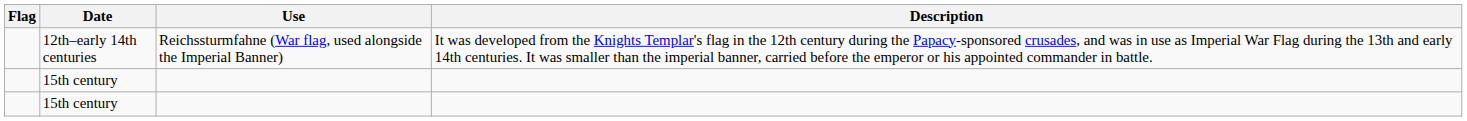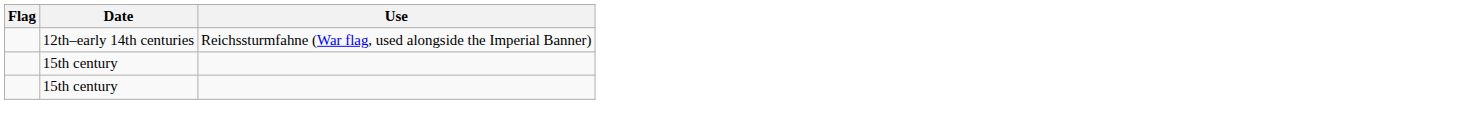 <table class="wikitable">
 <tr>
 <th scope="col">Flag</th>
 <th scope="col">Date</th>
 <th scope="col">Use</th>
-<th scope="col">Description</th>
 </tr>
 <tr>
 <td></td>
 <td>12th–early 14th centuries</td>
 <td>Reichssturmfahne (<a href='#'>War flag</a>, used alongside the Imperial Banner)</td>
-<td>It was developed from the <a href='#'>Knights Templar</a>'s flag in the 12th century during the <a href='#'>Papacy</a>-sponsored <a href='#'>crusades</a>, and was in use as Imperial War Flag during the 13th and early 14th centuries. It was smaller than the imperial banner, carried before the emperor or his appointed commander in battle.</td>
 </tr>
 <tr>
 <td></td>
 <td>15th century</td>
 <td><em></em></td>
-<td></td>
 </tr>
 <tr>
 <td></td>
 <td>15th century</td>
 <td><em></em></td>
-<td></td>
 </tr>
 </table>
